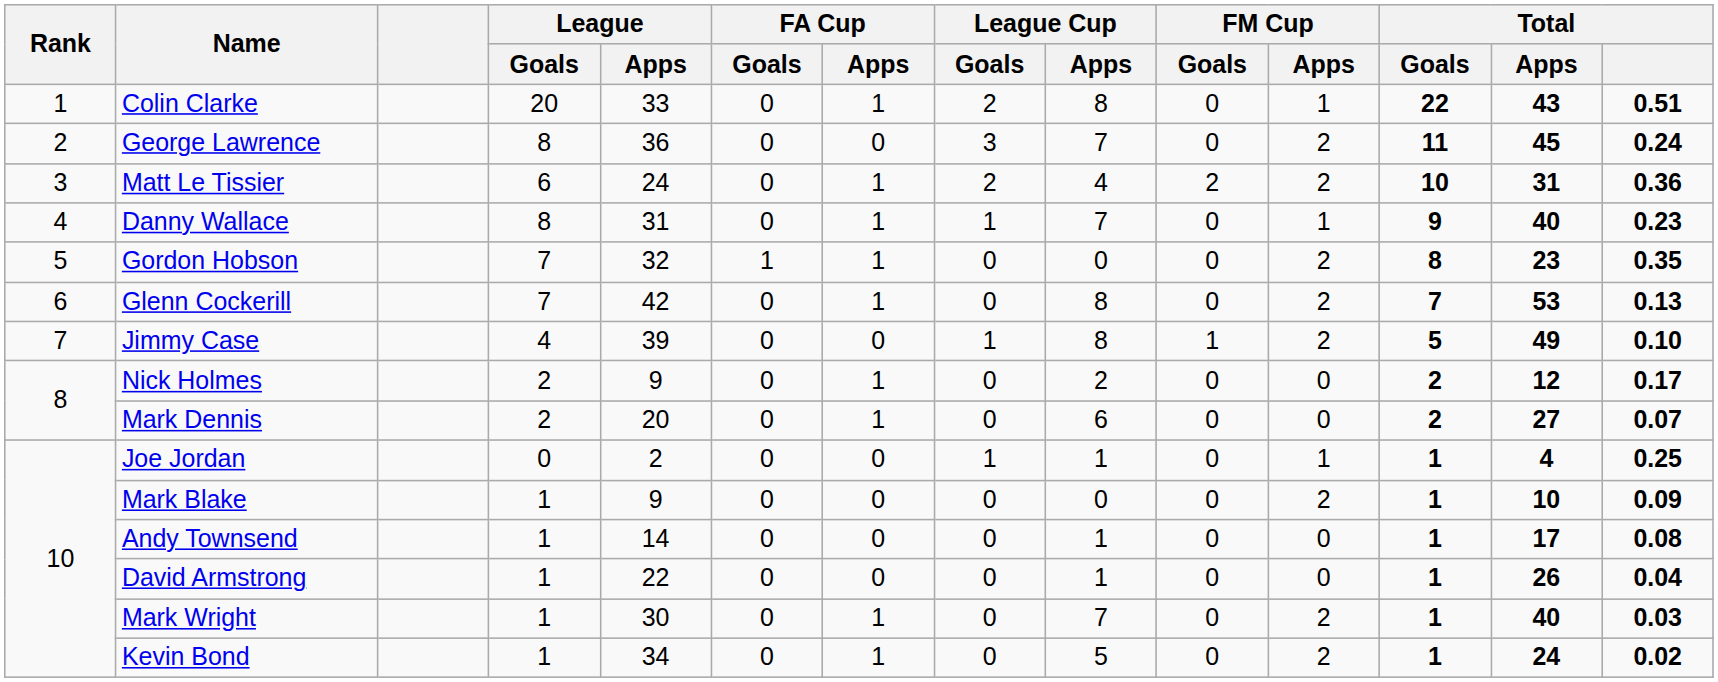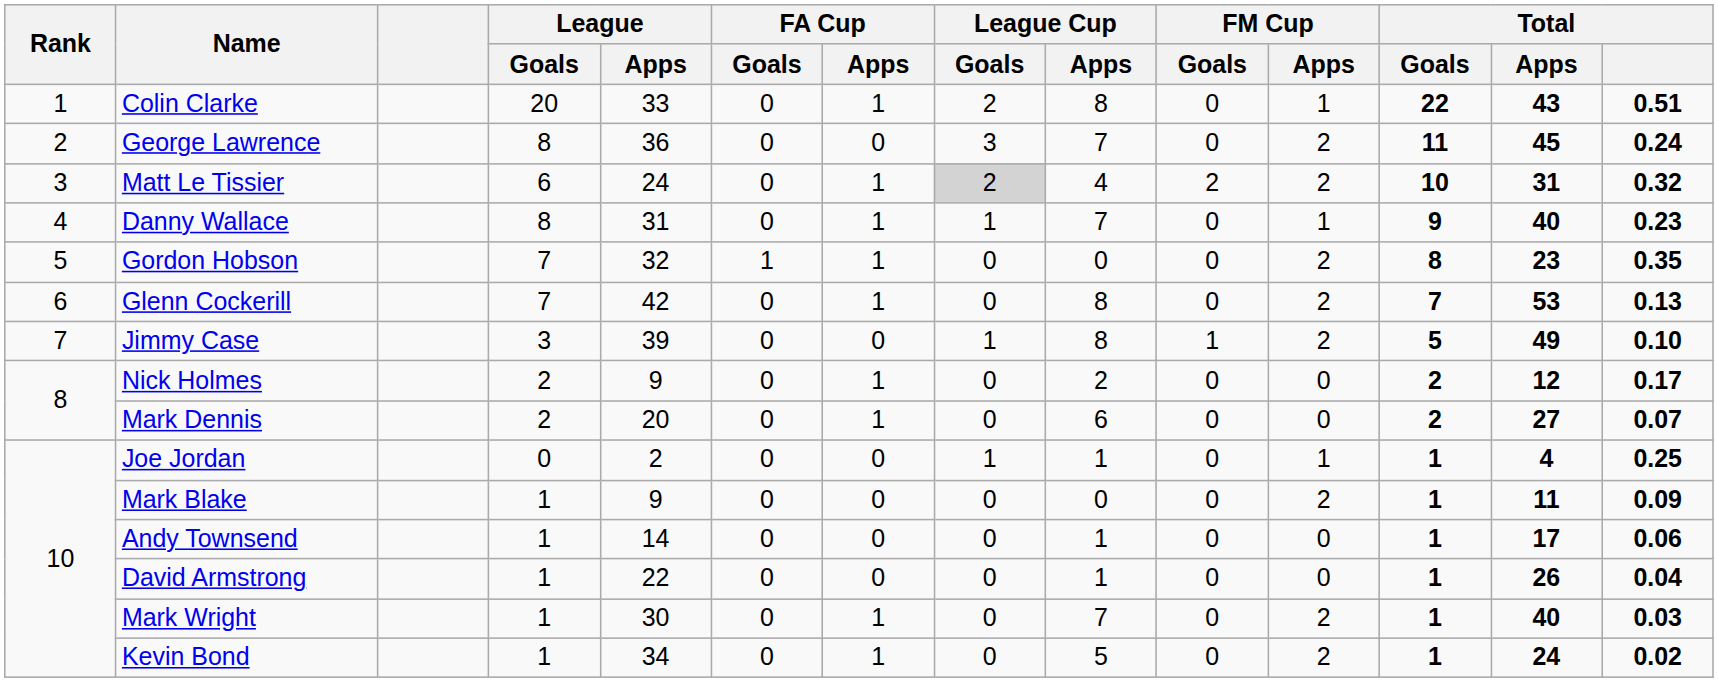 <table class="wikitable plainrowheaders" style="text-align:center;">
 <tr>
 <th scope="col" rowspan="2" style="width:4em;">Rank</th>
 <th scope="col" rowspan="2" style="width:10em;">Name</th>
 <th scope="col" rowspan="2" style="width:4em;"></th>
 <th scope="col" colspan="2">League</th>
 <th scope="col" colspan="2">FA Cup</th>
 <th scope="col" colspan="2">League Cup</th>
 <th scope="col" colspan="2">FM Cup</th>
 <th scope="col" colspan="3">Total</th>
 </tr>
 <tr>
 <th scope="col" style="width:4em;">Goals</th>
 <th scope="col" style="width:4em;">Apps</th>
 <th scope="col" style="width:4em;">Goals</th>
 <th scope="col" style="width:4em;">Apps</th>
 <th scope="col" style="width:4em;">Goals</th>
 <th scope="col" style="width:4em;">Apps</th>
 <th scope="col" style="width:4em;">Goals</th>
 <th scope="col" style="width:4em;">Apps</th>
 <th scope="col" style="width:4em;">Goals</th>
 <th scope="col" style="width:4em;">Apps</th>
 <th scope="col" style="width:4em;"></th>
 </tr>
 <tr>
 <td>1</td>
 <td align="left"><a href='#'>Colin Clarke</a></td>
 <td></td>
 <td>20</td>
 <td>33</td>
 <td>0</td>
 <td>1</td>
 <td>2</td>
 <td>8</td>
 <td>0</td>
 <td>1</td>
 <td><strong>22</strong></td>
 <td><strong>43</strong></td>
 <td><strong>0.51</strong></td>
 </tr>
 <tr>
 <td>2</td>
 <td align="left"><a href='#'>George Lawrence</a></td>
 <td></td>
 <td>8</td>
 <td>36</td>
 <td>0</td>
 <td>0</td>
 <td>3</td>
 <td>7</td>
 <td>0</td>
 <td>2</td>
 <td><strong>11</strong></td>
 <td><strong>45</strong></td>
 <td><strong>0.24</strong></td>
 </tr>
 <tr>
 <td>3</td>
 <td align="left"><a href='#'>Matt Le Tissier</a></td>
 <td></td>
 <td>6</td>
 <td>24</td>
 <td>0</td>
 <td>1</td>
-<td>2</td>
+<td style="background: lightgrey;">2</td>
 <td>4</td>
 <td>2</td>
 <td>2</td>
 <td><strong>10</strong></td>
 <td><strong>31</strong></td>
-<td><strong>0.36</strong></td>
+<td><strong>0.32</strong></td>
 </tr>
 <tr>
 <td>4</td>
 <td align="left"><a href='#'>Danny Wallace</a></td>
 <td></td>
 <td>8</td>
 <td>31</td>
 <td>0</td>
 <td>1</td>
 <td>1</td>
 <td>7</td>
 <td>0</td>
 <td>1</td>
 <td><strong>9</strong></td>
 <td><strong>40</strong></td>
 <td><strong>0.23</strong></td>
 </tr>
 <tr>
 <td>5</td>
 <td align="left"><a href='#'>Gordon Hobson</a></td>
 <td></td>
 <td>7</td>
 <td>32</td>
 <td>1</td>
 <td>1</td>
 <td>0</td>
 <td>0</td>
 <td>0</td>
 <td>2</td>
 <td><strong>8</strong></td>
 <td><strong>23</strong></td>
 <td><strong>0.35</strong></td>
 </tr>
 <tr>
 <td>6</td>
 <td align="left"><a href='#'>Glenn Cockerill</a></td>
 <td></td>
 <td>7</td>
 <td>42</td>
 <td>0</td>
 <td>1</td>
 <td>0</td>
 <td>8</td>
 <td>0</td>
 <td>2</td>
 <td><strong>7</strong></td>
 <td><strong>53</strong></td>
 <td><strong>0.13</strong></td>
 </tr>
 <tr>
 <td>7</td>
 <td align="left"><a href='#'>Jimmy Case</a></td>
 <td></td>
-<td>4</td>
+<td>3</td>
 <td>39</td>
 <td>0</td>
 <td>0</td>
 <td>1</td>
 <td>8</td>
 <td>1</td>
 <td>2</td>
 <td><strong>5</strong></td>
 <td><strong>49</strong></td>
 <td><strong>0.10</strong></td>
 </tr>
 <tr>
 <td rowspan="2">8</td>
 <td align="left"><a href='#'>Nick Holmes</a></td>
 <td></td>
 <td>2</td>
 <td>9</td>
 <td>0</td>
 <td>1</td>
 <td>0</td>
 <td>2</td>
 <td>0</td>
 <td>0</td>
 <td><strong>2</strong></td>
 <td><strong>12</strong></td>
 <td><strong>0.17</strong></td>
 </tr>
 <tr>
 <td align="left"><a href='#'>Mark Dennis</a></td>
 <td></td>
 <td>2</td>
 <td>20</td>
 <td>0</td>
 <td>1</td>
 <td>0</td>
 <td>6</td>
 <td>0</td>
 <td>0</td>
 <td><strong>2</strong></td>
 <td><strong>27</strong></td>
 <td><strong>0.07</strong></td>
 </tr>
 <tr>
 <td rowspan="6">10</td>
 <td align="left"><a href='#'>Joe Jordan</a></td>
 <td></td>
 <td>0</td>
 <td>2</td>
 <td>0</td>
 <td>0</td>
 <td>1</td>
 <td>1</td>
 <td>0</td>
 <td>1</td>
 <td><strong>1</strong></td>
 <td><strong>4</strong></td>
 <td><strong>0.25</strong></td>
 </tr>
 <tr>
 <td align="left"><a href='#'>Mark Blake</a></td>
 <td></td>
 <td>1</td>
 <td>9</td>
 <td>0</td>
 <td>0</td>
 <td>0</td>
 <td>0</td>
 <td>0</td>
 <td>2</td>
 <td><strong>1</strong></td>
-<td><strong>10</strong></td>
+<td><strong>11</strong></td>
 <td><strong>0.09</strong></td>
 </tr>
 <tr>
 <td align="left"><a href='#'>Andy Townsend</a></td>
 <td></td>
 <td>1</td>
 <td>14</td>
 <td>0</td>
 <td>0</td>
 <td>0</td>
 <td>1</td>
 <td>0</td>
 <td>0</td>
 <td><strong>1</strong></td>
 <td><strong>17</strong></td>
-<td><strong>0.08</strong></td>
+<td><strong>0.06</strong></td>
 </tr>
 <tr>
 <td align="left"><a href='#'>David Armstrong</a></td>
 <td></td>
 <td>1</td>
 <td>22</td>
 <td>0</td>
 <td>0</td>
 <td>0</td>
 <td>1</td>
 <td>0</td>
 <td>0</td>
 <td><strong>1</strong></td>
 <td><strong>26</strong></td>
 <td><strong>0.04</strong></td>
 </tr>
 <tr>
 <td align="left"><a href='#'>Mark Wright</a></td>
 <td></td>
 <td>1</td>
 <td>30</td>
 <td>0</td>
 <td>1</td>
 <td>0</td>
 <td>7</td>
 <td>0</td>
 <td>2</td>
 <td><strong>1</strong></td>
 <td><strong>40</strong></td>
 <td><strong>0.03</strong></td>
 </tr>
 <tr>
 <td align="left"><a href='#'>Kevin Bond</a></td>
 <td></td>
 <td>1</td>
 <td>34</td>
 <td>0</td>
 <td>1</td>
 <td>0</td>
 <td>5</td>
 <td>0</td>
 <td>2</td>
 <td><strong>1</strong></td>
 <td><strong>24</strong></td>
 <td><strong>0.02</strong></td>
 </tr>
 </table>
